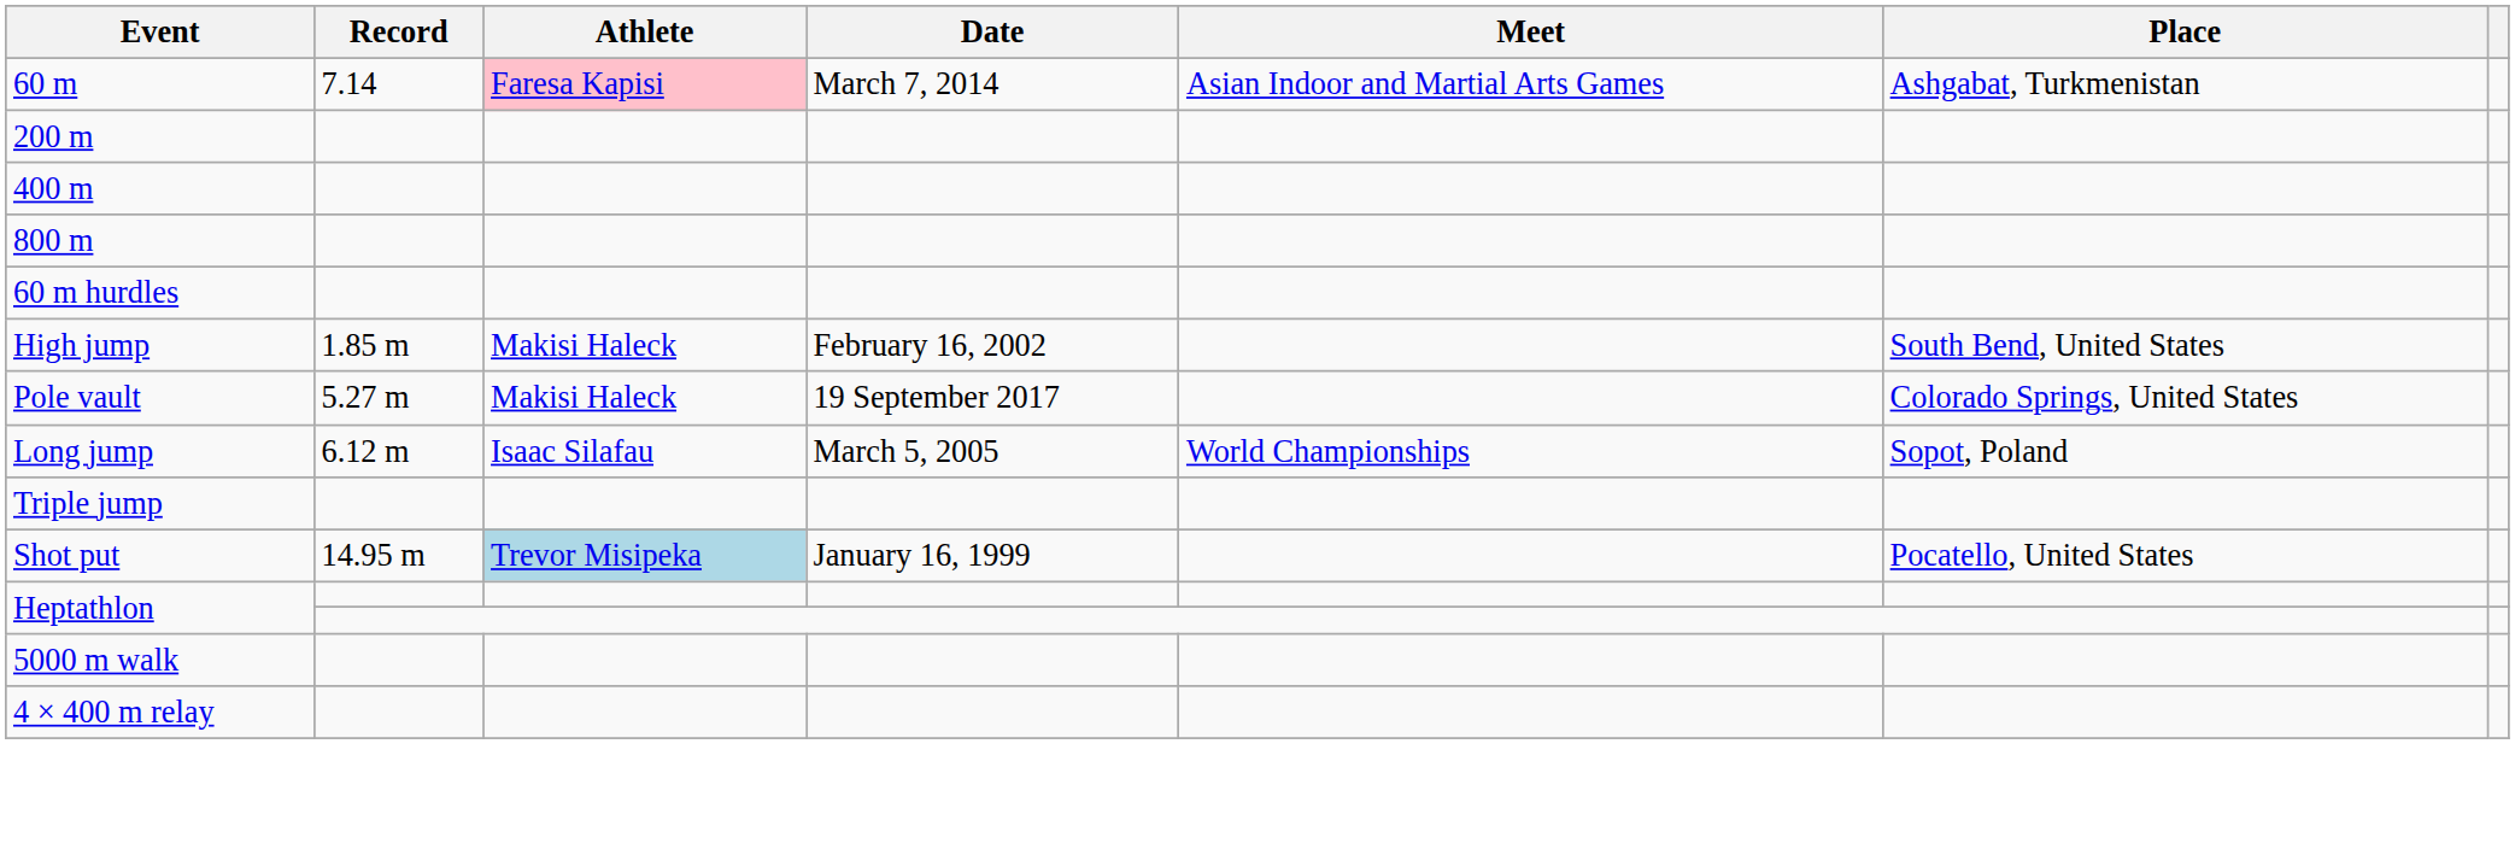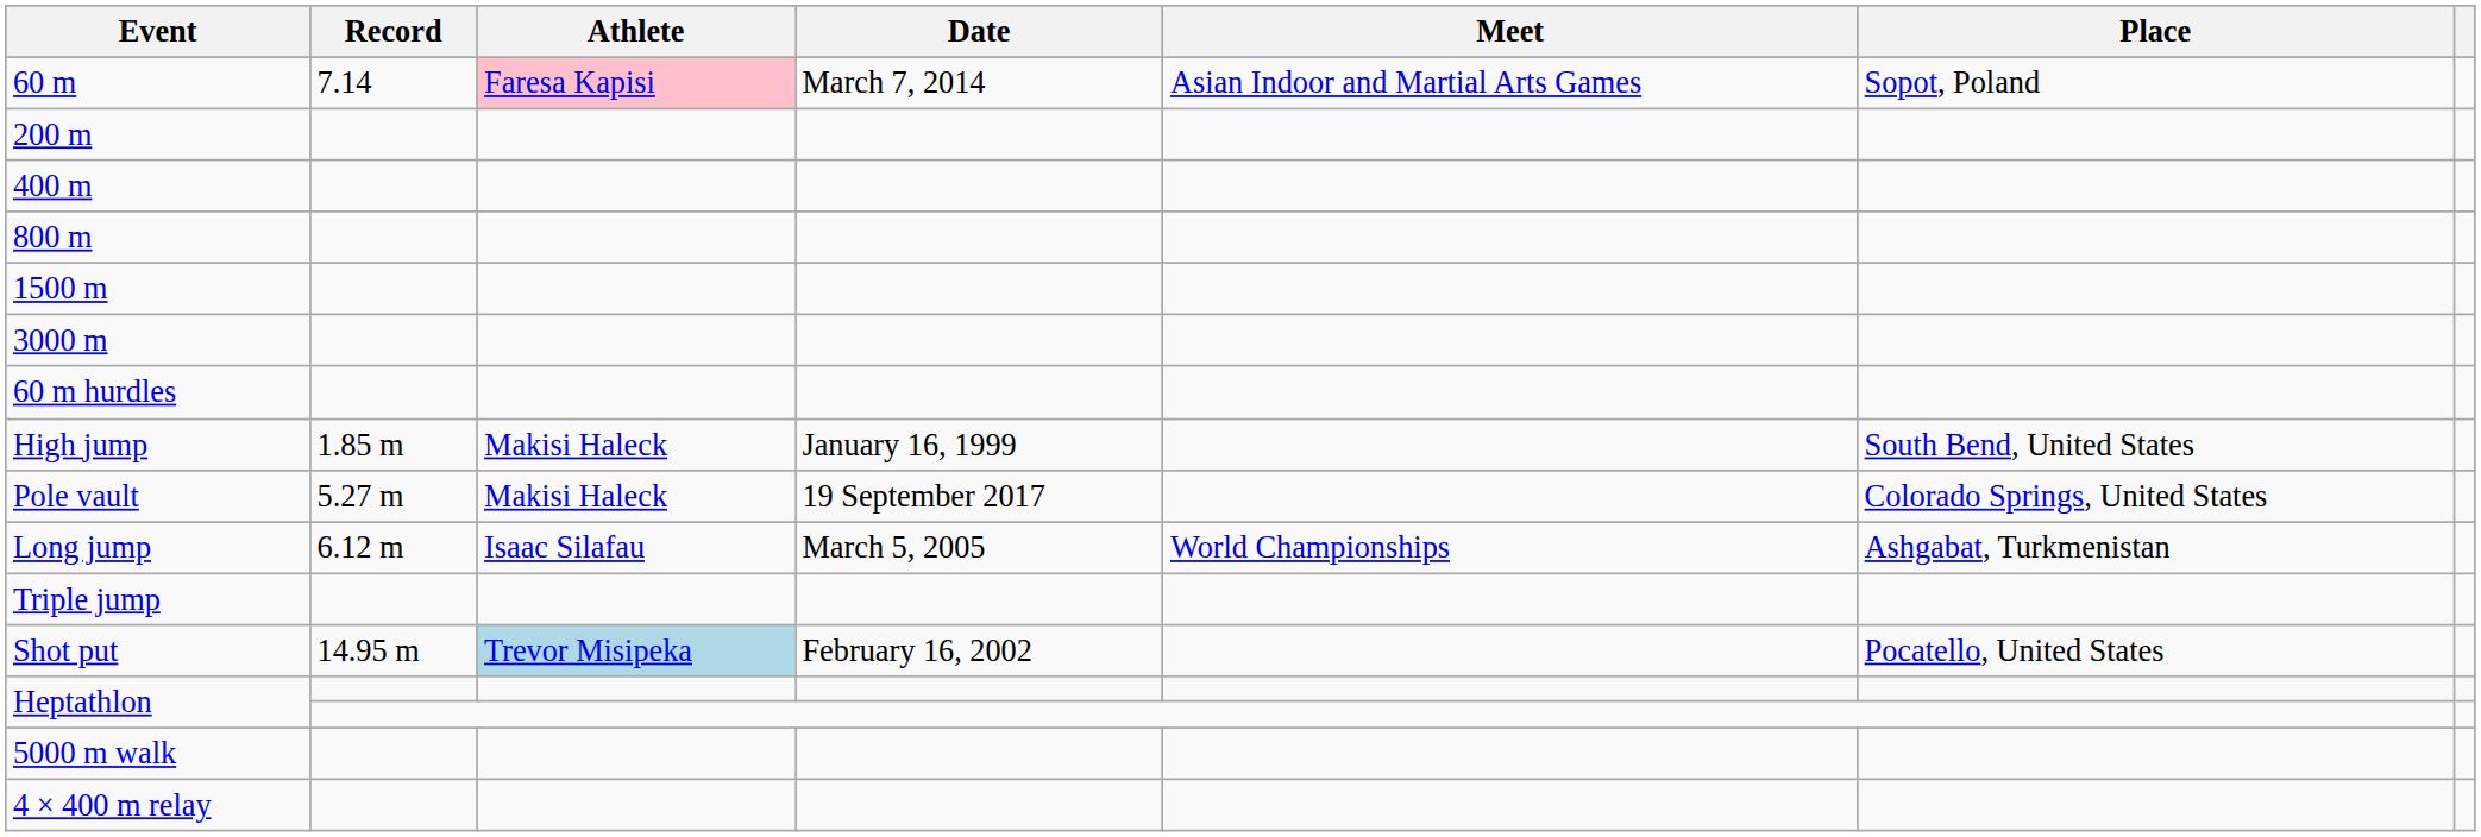 <table class="wikitable" style="font-size:95%; width: 95%;">
 <tr>
 <th>Event</th>
 <th>Record</th>
 <th>Athlete</th>
 <th>Date</th>
 <th>Meet</th>
 <th>Place</th>
 <th></th>
 </tr>
 <tr>
 <td><a href='#'>60 m</a></td>
 <td>7.14</td>
 <td style="background: pink;"><a href='#'>Faresa Kapisi</a></td>
 <td>March 7, 2014</td>
 <td><a href='#'>Asian Indoor and Martial Arts Games</a></td>
-<td><a href='#'>Ashgabat</a>, Turkmenistan</td>
+<td><a href='#'>Sopot</a>, Poland</td>
 <td></td>
 </tr>
 <tr>
 <td><a href='#'>200 m</a></td>
 <td></td>
 <td></td>
 <td></td>
 <td></td>
 <td></td>
 <td></td>
 </tr>
 <tr>
 <td><a href='#'>400 m</a></td>
 <td></td>
 <td></td>
 <td></td>
 <td></td>
 <td></td>
 <td></td>
 </tr>
 <tr>
 <td><a href='#'>800 m</a></td>
 <td></td>
 <td></td>
 <td></td>
 <td></td>
 <td></td>
 <td></td>
 </tr>
 <tr>
+<td><a href='#'>1500 m</a></td>
+<td></td>
+<td></td>
+<td></td>
+<td></td>
+<td></td>
+<td></td>
+</tr>
+<tr>
+<td><a href='#'>3000 m</a></td>
+<td></td>
+<td></td>
+<td></td>
+<td></td>
+<td></td>
+<td></td>
+</tr>
+<tr>
 <td><a href='#'>60 m hurdles</a></td>
 <td></td>
 <td></td>
 <td></td>
 <td></td>
 <td></td>
 <td></td>
 </tr>
 <tr>
 <td><a href='#'>High jump</a></td>
 <td>1.85 m </td>
 <td><a href='#'>Makisi Haleck</a></td>
-<td>February 16, 2002</td>
+<td>January 16, 1999</td>
 <td></td>
 <td><a href='#'>South Bend</a>, United States</td>
 <td></td>
 </tr>
 <tr>
 <td><a href='#'>Pole vault</a></td>
 <td>5.27 m</td>
 <td><a href='#'>Makisi Haleck</a></td>
 <td>19 September 2017</td>
 <td></td>
 <td><a href='#'>Colorado Springs</a>, United States</td>
 <td></td>
 </tr>
 <tr>
 <td><a href='#'>Long jump</a></td>
 <td>6.12 m</td>
 <td><a href='#'>Isaac Silafau</a></td>
 <td>March 5, 2005</td>
 <td><a href='#'>World Championships</a></td>
-<td><a href='#'>Sopot</a>, Poland</td>
+<td><a href='#'>Ashgabat</a>, Turkmenistan</td>
 <td></td>
 </tr>
 <tr>
 <td><a href='#'>Triple jump</a></td>
 <td></td>
 <td></td>
 <td></td>
 <td></td>
 <td></td>
 <td></td>
 </tr>
 <tr>
 <td><a href='#'>Shot put</a></td>
 <td>14.95 m </td>
 <td style="background: lightblue;"><a href='#'>Trevor Misipeka</a></td>
-<td>January 16, 1999</td>
+<td>February 16, 2002</td>
 <td></td>
 <td><a href='#'>Pocatello</a>, United States</td>
 <td></td>
 </tr>
 <tr>
 <td rowspan=2><a href='#'>Heptathlon</a></td>
 <td></td>
 <td></td>
 <td></td>
 <td></td>
 <td></td>
 <td></td>
 </tr>
 <tr>
 <td colspan=5></td>
 <td></td>
 </tr>
 <tr>
 <td><a href='#'>5000 m walk</a></td>
 <td></td>
 <td></td>
 <td></td>
 <td></td>
 <td></td>
 <td></td>
 </tr>
 <tr>
 <td><a href='#'>4 × 400 m relay</a></td>
 <td></td>
 <td></td>
 <td></td>
 <td></td>
 <td></td>
 <td></td>
 </tr>
 </table>
